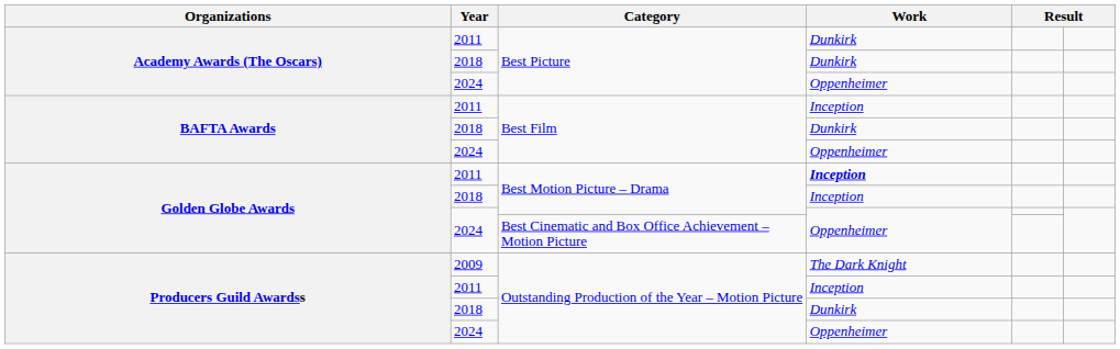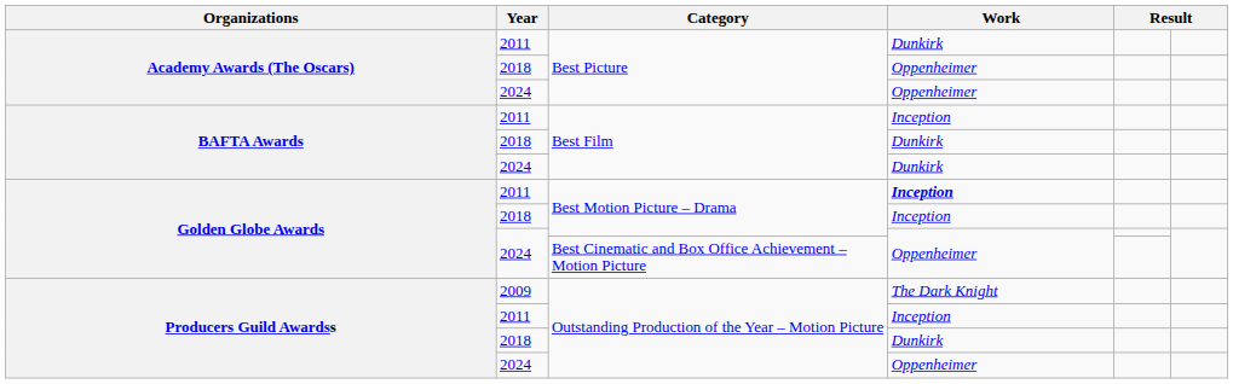 <table class=wikitable>
 <tr>
 <th Width=26%>Organizations</th>
 <th Width=2%>Year</th>
 <th Width=18%>Category</th>
 <th Width=12%>Work</th>
 <th Width=6% colspan=2>Result</th>
 </tr>
 <tr>
 <th rowspan="3" scope="row"><a href='#'>Academy Awards (The Oscars)</a></th>
 <td><a href='#'>2011</a></td>
 <td rowspan="3"><a href='#'>Best Picture</a></td>
 <td><em><a href='#'>Dunkirk</a></em></td>
 <td></td>
 <td align="center"></td>
 </tr>
 <tr>
 <td><a href='#'>2018</a></td>
-<td><em><a href='#'>Dunkirk</a></em></td>
+<td><em><a href='#'>Oppenheimer</a></em></td>
 <td></td>
 <td align="center"></td>
 </tr>
 <tr>
 <td><a href='#'>2024</a></td>
 <td><em><a href='#'>Oppenheimer</a></em></td>
 <td></td>
 <td align="center"></td>
 </tr>
 <tr>
 <th rowspan="3" scope="row"><a href='#'>BAFTA Awards</a></th>
 <td><a href='#'>2011</a></td>
 <td rowspan="3"><a href='#'>Best Film</a></td>
 <td><em><a href='#'>Inception</a></em></td>
 <td></td>
 <td align="center"></td>
 </tr>
 <tr>
 <td><a href='#'>2018</a></td>
 <td><em><a href='#'>Dunkirk</a></em></td>
 <td></td>
 <td align="center"></td>
 </tr>
 <tr>
 <td><a href='#'>2024</a></td>
-<td><em><a href='#'>Oppenheimer</a></em></td>
+<td><em><a href='#'>Dunkirk</a></em></td>
 <td></td>
 <td align="center"></td>
 </tr>
 <tr>
 <th rowspan="4" scope="row"><a href='#'>Golden Globe Awards</a></th>
 <td><a href='#'>2011</a></td>
 <td rowspan="3"><a href='#'>Best Motion Picture – Drama</a></td>
 <td><strong><em><a href='#'>Inception</a></em></strong></td>
 <td></td>
 <td align="center"></td>
 </tr>
 <tr>
 <td><a href='#'>2018</a></td>
 <td><em><a href='#'>Inception</a></em></td>
 <td></td>
 <td align="center"></td>
 </tr>
 <tr>
 <td rowspan="2"><a href='#'>2024</a></td>
 <td rowspan="2"><em><a href='#'>Oppenheimer</a></em></td>
 <td></td>
 <td rowspan="2" align="center"></td>
 </tr>
 <tr>
 <td><a href='#'>Best Cinematic and Box Office Achievement – Motion Picture</a></td>
 <td></td>
 </tr>
 <tr>
 <th rowspan="4" scope="row"><a href='#'>Producers Guild Awards</a>s</th>
 <td><a href='#'>2009</a></td>
 <td rowspan="4"><a href='#'>Outstanding Production of the Year – Motion Picture</a></td>
 <td><em><a href='#'>The Dark Knight</a></em></td>
 <td></td>
 <td align="center"></td>
 </tr>
 <tr>
 <td><a href='#'>2011</a></td>
 <td><em><a href='#'>Inception</a></em></td>
 <td></td>
 <td align="center"></td>
 </tr>
 <tr>
 <td><a href='#'>2018</a></td>
 <td><em><a href='#'>Dunkirk</a></em></td>
 <td></td>
 <td align="center"></td>
 </tr>
 <tr>
 <td><a href='#'>2024</a></td>
 <td><em><a href='#'>Oppenheimer</a></em></td>
 <td></td>
 <td align="center"></td>
 </tr>
 </table>
